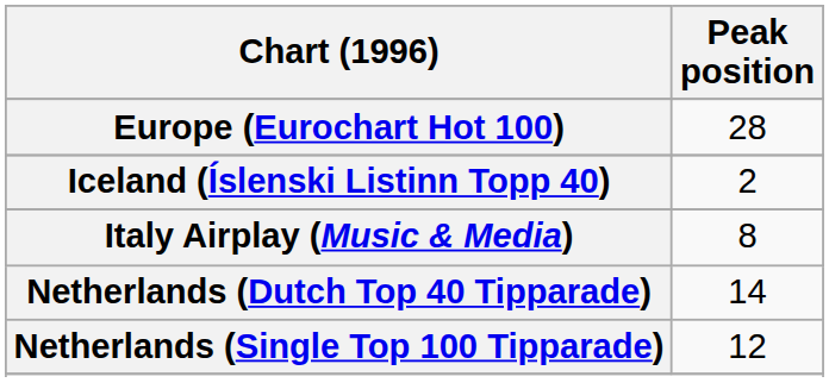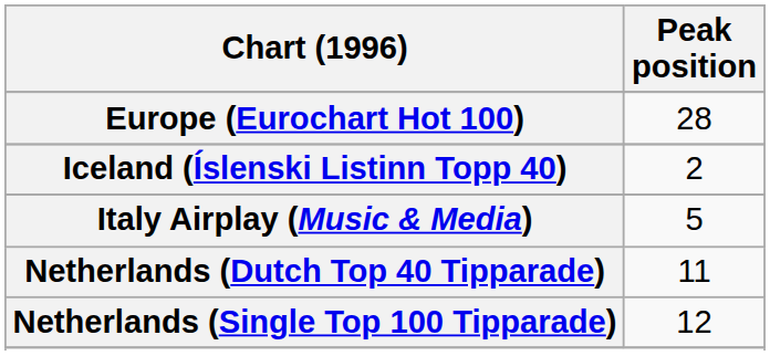 <table class="wikitable sortable plainrowheaders" style="text-align:center">
 <tr>
 <th>Chart (1996)</th>
 <th>Peak<br>position</th>
 </tr>
 <tr>
 </tr>
 <tr>
 </tr>
 <tr>
 </tr>
 <tr>
 </tr>
 <tr>
 </tr>
 <tr>
 <th scope="row">Europe (<a href='#'>Eurochart Hot 100</a>)</th>
 <td>28</td>
 </tr>
 <tr>
 </tr>
 <tr>
 </tr>
 <tr>
 <th scope="row">Iceland (<a href='#'>Íslenski Listinn Topp 40</a>)</th>
 <td>2</td>
 </tr>
 <tr>
 </tr>
 <tr>
 <th scope="row">Italy Airplay (<em><a href='#'>Music & Media</a></em>)</th>
-<td>8</td>
+<td>5</td>
 </tr>
 <tr>
 <th scope="row">Netherlands (<a href='#'>Dutch Top 40 Tipparade</a>)</th>
-<td>14</td>
+<td>11</td>
 </tr>
 <tr>
 <th scope="row">Netherlands (<a href='#'>Single Top 100 Tipparade</a>)</th>
 <td>12</td>
 </tr>
 <tr>
 </tr>
 <tr>
 </tr>
 <tr>
 </tr>
 <tr>
 </tr>
 <tr>
 </tr>
 <tr>
 </tr>
 <tr>
 </tr>
 <tr>
 </tr>
 <tr>
 </tr>
 </table>
